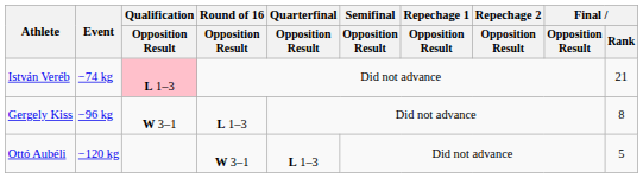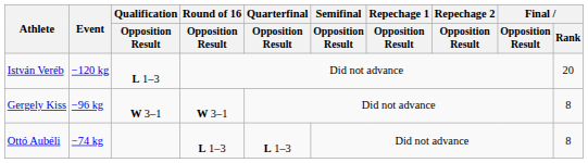 <table class="wikitable" style="font-size:90%">
 <tr>
 <th rowspan="2">Athlete</th>
 <th rowspan="2">Event</th>
 <th>Qualification</th>
 <th>Round of 16</th>
 <th>Quarterfinal</th>
 <th>Semifinal</th>
 <th>Repechage 1</th>
 <th>Repechage 2</th>
 <th colspan=2>Final / </th>
 </tr>
 <tr style="font-size: 95%">
 <th>Opposition<br>Result</th>
 <th>Opposition<br>Result</th>
 <th>Opposition<br>Result</th>
 <th>Opposition<br>Result</th>
 <th>Opposition<br>Result</th>
 <th>Opposition<br>Result</th>
 <th>Opposition<br>Result</th>
 <th>Rank</th>
 </tr>
 <tr align=center>
 <td align=left><a href='#'>István Veréb</a></td>
-<td align=left><a href='#'>−74 kg</a></td>
-<td style="background: pink;"><br><strong>L</strong> 1–3 <sup></sup></td>
+<td align=left><a href='#'>−120 kg</a></td>
+<td><br><strong>L</strong> 1–3 <sup></sup></td>
 <td colspan=6>Did not advance</td>
-<td>21</td>
+<td>20</td>
 </tr>
 <tr align=center>
 <td align=left><a href='#'>Gergely Kiss</a></td>
 <td align=left><a href='#'>−96 kg</a></td>
 <td><br><strong>W</strong> 3–1 <sup></sup></td>
-<td><br><strong>L</strong> 1–3 <sup></sup></td>
+<td><br><strong>W</strong> 3–1 <sup></sup></td>
 <td colspan=5>Did not advance</td>
 <td>8</td>
 </tr>
 <tr align=center>
 <td align=left><a href='#'>Ottó Aubéli</a></td>
-<td align=left><a href='#'>−120 kg</a></td>
+<td align=left><a href='#'>−74 kg</a></td>
 <td></td>
-<td><br><strong>W</strong> 3–1 <sup></sup></td>
+<td><br><strong>L</strong> 1–3 <sup></sup></td>
 <td><br><strong>L</strong> 1–3 <sup></sup></td>
 <td colspan=4>Did not advance</td>
-<td>5</td>
+<td>8</td>
 </tr>
 </table>
